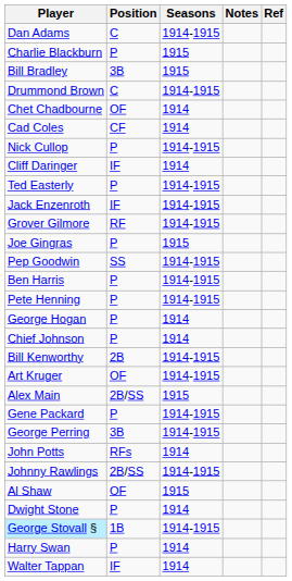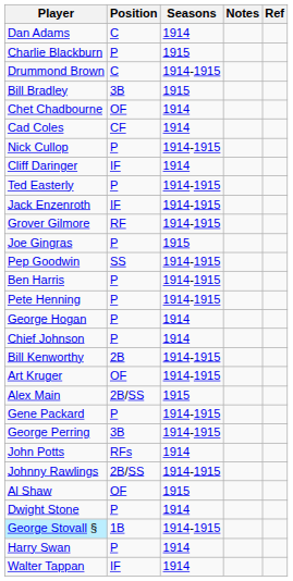 <table class="wikitable sortable" border="1">
 <tr>
 <th>Player</th>
 <th>Position</th>
 <th>Seasons</th>
 <th class="unsortable">Notes</th>
 <th class="unsortable">Ref</th>
 </tr>
 <tr>
 <td><a href='#'>Dan Adams</a></td>
 <td><a href='#'>C</a></td>
-<td><a href='#'>1914</a>-<a href='#'>1915</a></td>
+<td><a href='#'>1914</a></td>
 <td></td>
 <td></td>
 </tr>
 <tr>
 <td><a href='#'>Charlie Blackburn</a></td>
 <td><a href='#'>P</a></td>
 <td><a href='#'>1915</a></td>
 <td></td>
 <td></td>
 </tr>
 <tr>
-<td><a href='#'>Bill Bradley</a></td>
-<td><a href='#'>3B</a></td>
-<td><a href='#'>1915</a></td>
+<td><a href='#'>Drummond Brown</a></td>
+<td><a href='#'>C</a></td>
+<td><a href='#'>1914</a>-<a href='#'>1915</a></td>
 <td></td>
 <td></td>
 </tr>
 <tr>
-<td><a href='#'>Drummond Brown</a></td>
-<td><a href='#'>C</a></td>
-<td><a href='#'>1914</a>-<a href='#'>1915</a></td>
+<td><a href='#'>Bill Bradley</a></td>
+<td><a href='#'>3B</a></td>
+<td><a href='#'>1915</a></td>
 <td></td>
 <td></td>
 </tr>
 <tr>
 <td><a href='#'>Chet Chadbourne</a></td>
 <td><a href='#'>OF</a></td>
 <td><a href='#'>1914</a></td>
 <td></td>
 <td></td>
 </tr>
 <tr>
 <td><a href='#'>Cad Coles</a></td>
 <td><a href='#'>CF</a></td>
 <td><a href='#'>1914</a></td>
 <td></td>
 <td></td>
 </tr>
 <tr>
 <td><a href='#'>Nick Cullop</a></td>
 <td><a href='#'>P</a></td>
 <td><a href='#'>1914</a>-<a href='#'>1915</a></td>
 <td></td>
 <td></td>
 </tr>
 <tr>
 <td><a href='#'>Cliff Daringer</a></td>
 <td><a href='#'>IF</a></td>
 <td><a href='#'>1914</a></td>
 <td></td>
 <td></td>
 </tr>
 <tr>
 <td><a href='#'>Ted Easterly</a></td>
 <td><a href='#'>P</a></td>
 <td><a href='#'>1914</a>-<a href='#'>1915</a></td>
 <td></td>
 <td></td>
 </tr>
 <tr>
 <td><a href='#'>Jack Enzenroth</a></td>
 <td><a href='#'>IF</a></td>
 <td><a href='#'>1914</a>-<a href='#'>1915</a></td>
 <td></td>
 <td></td>
 </tr>
 <tr>
 <td><a href='#'>Grover Gilmore</a></td>
 <td><a href='#'>RF</a></td>
 <td><a href='#'>1914</a>-<a href='#'>1915</a></td>
 <td></td>
 <td></td>
 </tr>
 <tr>
 <td><a href='#'>Joe Gingras</a></td>
 <td><a href='#'>P</a></td>
 <td><a href='#'>1915</a></td>
 <td></td>
 <td></td>
 </tr>
 <tr>
 <td><a href='#'>Pep Goodwin</a></td>
 <td><a href='#'>SS</a></td>
 <td><a href='#'>1914</a>-<a href='#'>1915</a></td>
 <td></td>
 <td></td>
 </tr>
 <tr>
 <td><a href='#'>Ben Harris</a></td>
 <td><a href='#'>P</a></td>
 <td><a href='#'>1914</a>-<a href='#'>1915</a></td>
 <td></td>
 <td></td>
 </tr>
 <tr>
 <td><a href='#'>Pete Henning</a></td>
 <td><a href='#'>P</a></td>
 <td><a href='#'>1914</a>-<a href='#'>1915</a></td>
 <td></td>
 <td></td>
 </tr>
 <tr>
 <td><a href='#'>George Hogan</a></td>
 <td><a href='#'>P</a></td>
 <td><a href='#'>1914</a></td>
 <td></td>
 <td></td>
 </tr>
 <tr>
 <td><a href='#'>Chief Johnson</a></td>
 <td><a href='#'>P</a></td>
 <td><a href='#'>1914</a></td>
 <td></td>
 <td></td>
 </tr>
 <tr>
 <td><a href='#'>Bill Kenworthy</a></td>
 <td><a href='#'>2B</a></td>
 <td><a href='#'>1914</a>-<a href='#'>1915</a></td>
 <td></td>
 <td></td>
 </tr>
 <tr>
 <td><a href='#'>Art Kruger</a></td>
 <td><a href='#'>OF</a></td>
 <td><a href='#'>1914</a>-<a href='#'>1915</a></td>
 <td></td>
 <td></td>
 </tr>
 <tr>
 <td><a href='#'>Alex Main</a></td>
 <td><a href='#'>2B</a>/<a href='#'>SS</a></td>
 <td><a href='#'>1915</a></td>
 <td></td>
 <td></td>
 </tr>
 <tr>
 <td><a href='#'>Gene Packard</a></td>
 <td><a href='#'>P</a></td>
 <td><a href='#'>1914</a>-<a href='#'>1915</a></td>
 <td></td>
 <td></td>
 </tr>
 <tr>
 <td><a href='#'>George Perring</a></td>
 <td><a href='#'>3B</a></td>
 <td><a href='#'>1914</a>-<a href='#'>1915</a></td>
 <td></td>
 <td></td>
 </tr>
 <tr>
 <td><a href='#'>John Potts</a></td>
 <td><a href='#'>RFs</a></td>
 <td><a href='#'>1914</a></td>
 <td></td>
 <td></td>
 </tr>
 <tr>
 <td><a href='#'>Johnny Rawlings</a></td>
 <td><a href='#'>2B</a>/<a href='#'>SS</a></td>
 <td><a href='#'>1914</a>-<a href='#'>1915</a></td>
 <td></td>
 <td></td>
 </tr>
 <tr>
 <td><a href='#'>Al Shaw</a></td>
 <td><a href='#'>OF</a></td>
 <td><a href='#'>1915</a></td>
 <td></td>
 <td></td>
 </tr>
 <tr>
 <td><a href='#'>Dwight Stone</a></td>
 <td><a href='#'>P</a></td>
 <td><a href='#'>1914</a></td>
 <td></td>
 <td></td>
 </tr>
 <tr>
 <td bgcolor="#bbeeff"><a href='#'>George Stovall</a> §</td>
 <td><a href='#'>1B</a></td>
 <td><a href='#'>1914</a>-<a href='#'>1915</a></td>
 <td></td>
 <td></td>
 </tr>
 <tr>
 <td><a href='#'>Harry Swan</a></td>
 <td><a href='#'>P</a></td>
 <td><a href='#'>1914</a></td>
 <td></td>
 <td></td>
 </tr>
 <tr>
 <td><a href='#'>Walter Tappan</a></td>
 <td><a href='#'>IF</a></td>
 <td><a href='#'>1914</a></td>
 <td></td>
 <td></td>
 </tr>
 </table>
